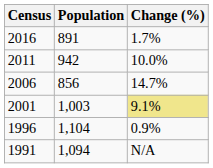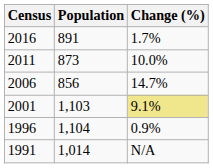 <table class="wikitable">
 <tr>
 <th>Census</th>
 <th>Population</th>
 <th>Change (%)</th>
 </tr>
 <tr>
 <td>2016</td>
 <td>891</td>
 <td> 1.7%</td>
 </tr>
 <tr>
 <td>2011</td>
-<td>942</td>
+<td>873</td>
 <td> 10.0%</td>
 </tr>
 <tr>
 <td>2006</td>
 <td>856</td>
 <td> 14.7%</td>
 </tr>
 <tr>
 <td>2001</td>
-<td>1,003</td>
+<td>1,103</td>
 <td style="background: khaki;"> 9.1%</td>
 </tr>
 <tr>
 <td>1996</td>
 <td>1,104</td>
 <td> 0.9%</td>
 </tr>
 <tr>
 <td>1991</td>
-<td>1,094</td>
+<td>1,014</td>
 <td>N/A</td>
 </tr>
 </table>
